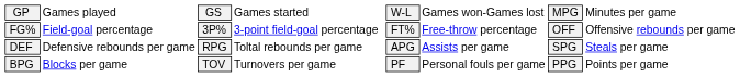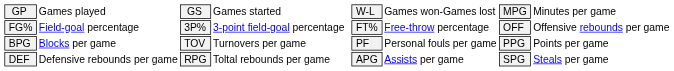 <table class="toccolours" style="font-size: 90%; white-space: nowrap;">
 <tr>
 <td style="background:#f2f2f2; border:1px solid black;">  GP</td>
 <td>Games played</td>
 <td style="background:#f2f2f2; border:1px solid black;">  GS </td>
 <td>Games started</td>
 <td style="background:#f2f2f2; border:1px solid black;"> W-L </td>
 <td>Games won-Games lost</td>
 <td style="background:#f2f2f2; border:1px solid black;"> MPG </td>
 <td>Minutes per game</td>
 </tr>
 <tr>
 <td style="background:#f2f2f2; border:1px solid black;"> FG% </td>
 <td style="padding-right: 8px"><a href='#'>Field-goal</a> percentage</td>
 <td style="background:#f2f2f2; border:1px solid black;"> 3P% </td>
 <td style="padding-right: 8px"><a href='#'>3-point field-goal</a> percentage</td>
 <td style="background:#f2f2f2; border:1px solid black;"> FT% </td>
 <td><a href='#'>Free-throw</a> percentage</td>
 <td style="background:#f2f2f2; border:1px solid black;"> OFF </td>
 <td>Offensive <a href='#'>rebounds</a> per game</td>
 </tr>
 <tr>
+<td style="background:#f2f2f2; border:1px solid black;"> BPG </td>
+<td><a href='#'>Blocks</a> per game</td>
+<td style="background:#f2f2f2; border:1px solid black;"> TOV </td>
+<td>Turnovers per game</td>
+<td style="background:#f2f2f2; border:1px solid black;"> PF </td>
+<td>Personal fouls per game</td>
+<td style="background:#f2f2f2; border:1px solid black;"> PPG </td>
+<td>Points per game</td>
+</tr>
+<tr>
 <td style="background:#f2f2f2; border:1px solid black;"> DEF </td>
 <td>Defensive rebounds per game</td>
 <td style="background:#f2f2f2; border:1px solid black;"> RPG </td>
 <td>Toltal rebounds per game</td>
 <td style="background:#f2f2f2; border:1px solid black;"> APG </td>
 <td><a href='#'>Assists</a> per game</td>
 <td style="background:#f2f2f2; border:1px solid black;"> SPG </td>
 <td><a href='#'>Steals</a> per game</td>
 </tr>
-<tr>
-<td style="background:#f2f2f2; border:1px solid black;"> BPG </td>
-<td><a href='#'>Blocks</a> per game</td>
-<td style="background:#f2f2f2; border:1px solid black;"> TOV </td>
-<td>Turnovers per game</td>
-<td style="background:#f2f2f2; border:1px solid black;"> PF </td>
-<td>Personal fouls per game</td>
-<td style="background:#f2f2f2; border:1px solid black;"> PPG </td>
-<td>Points per game</td>
-</tr>
 </table>
